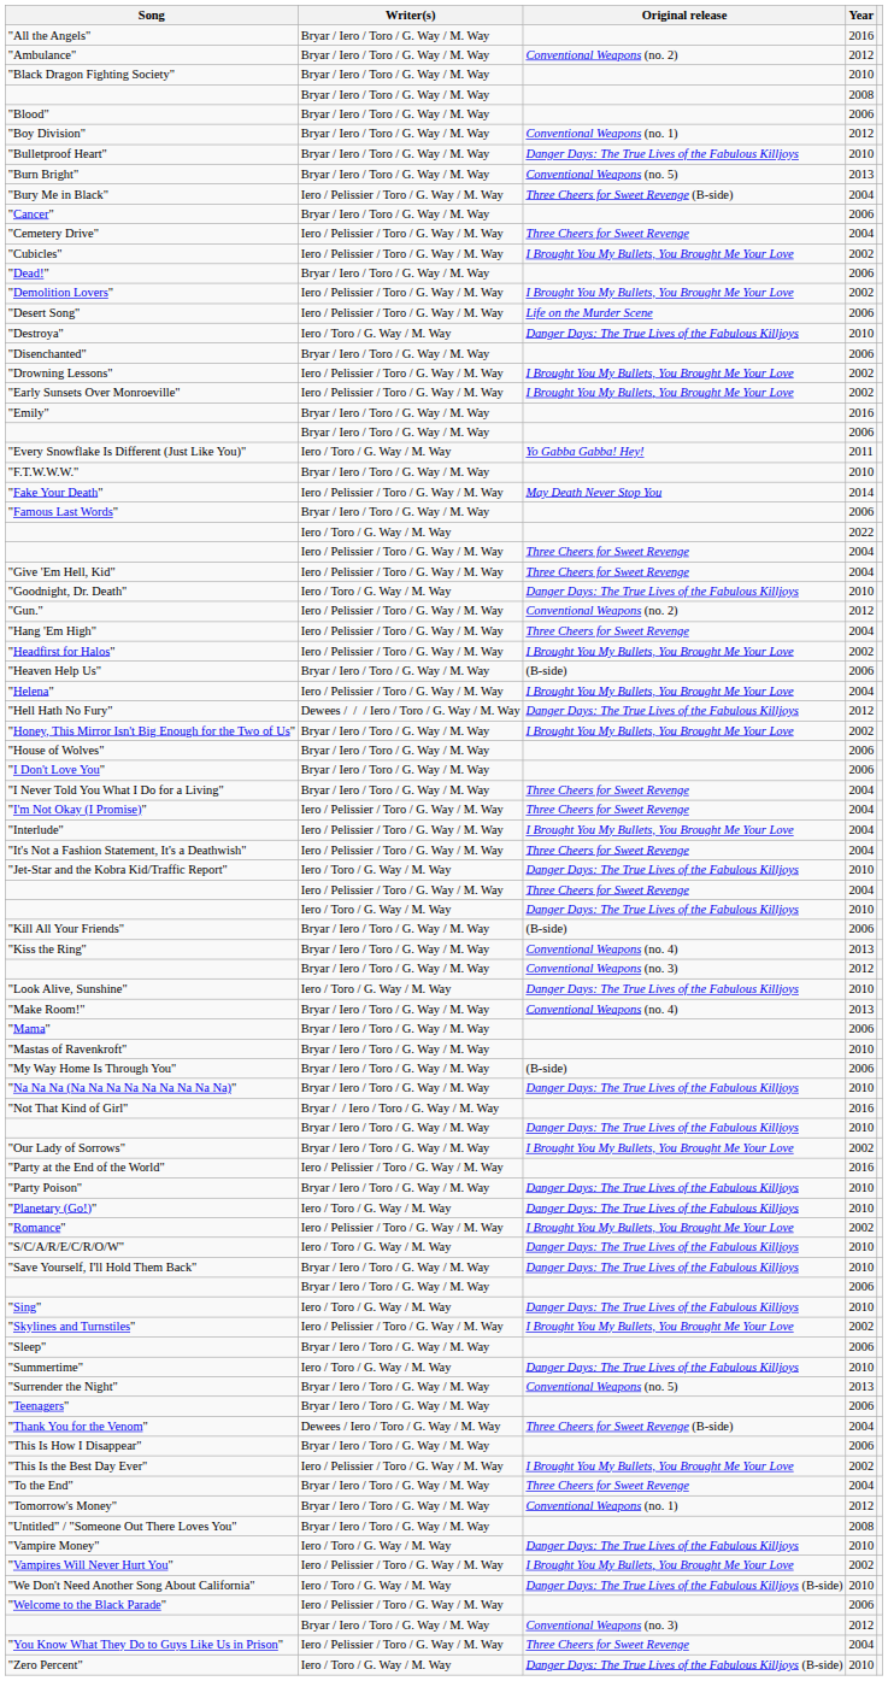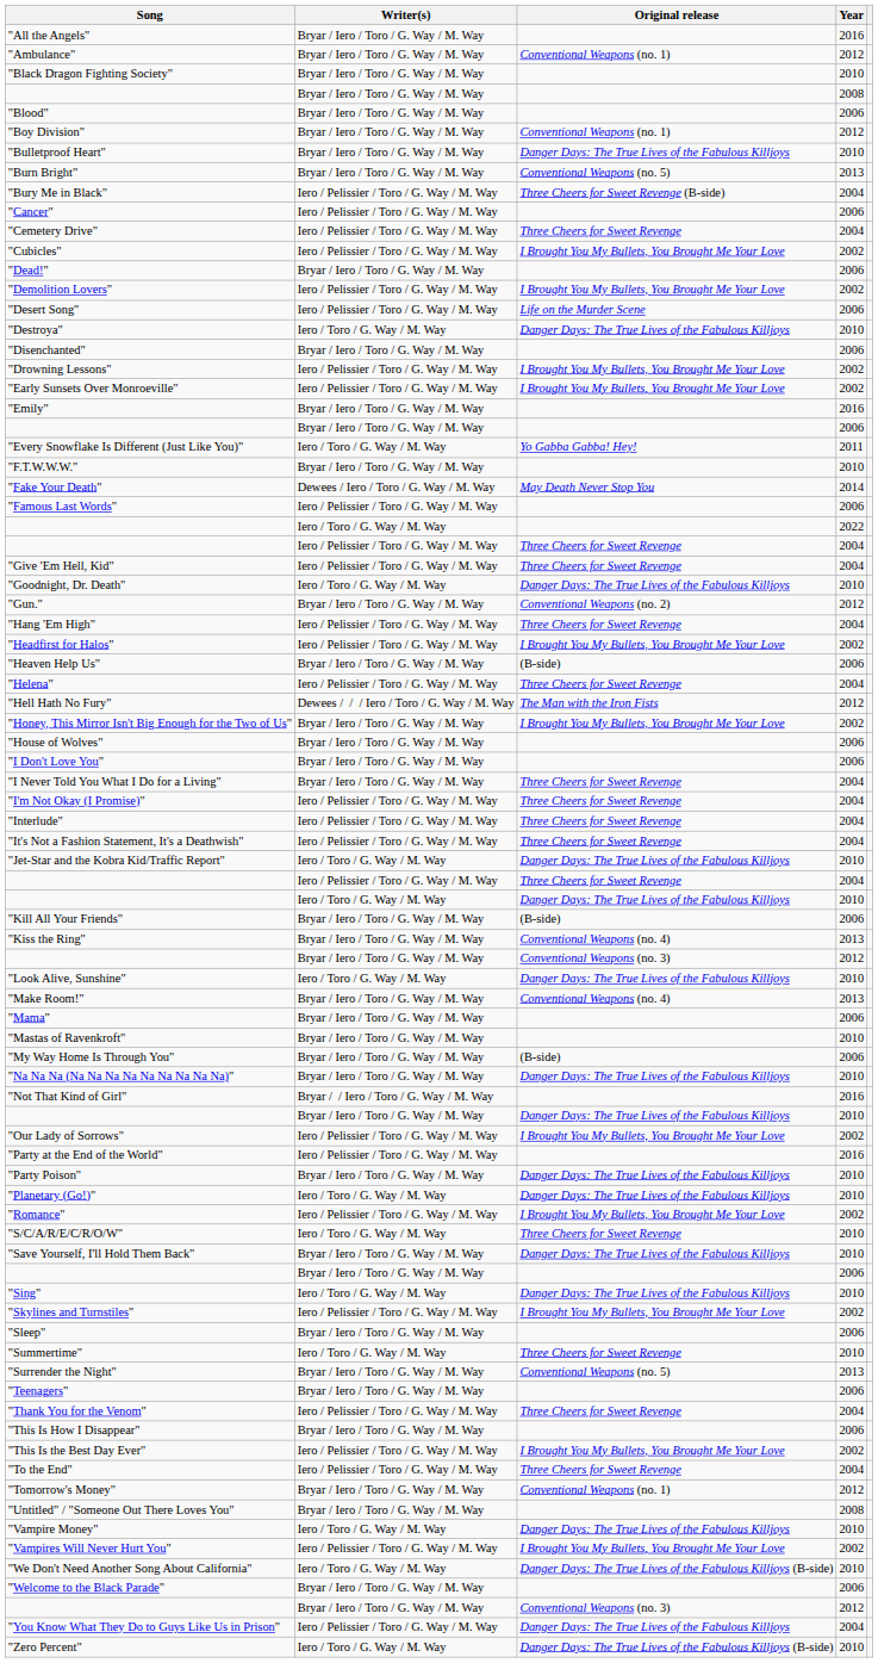 <table class="wikitable sortable plainrowheaders">
 <tr>
 <th scope="col">Song</th>
 <th scope="col">Writer(s)</th>
 <th scope="col">Original release</th>
 <th scope="col">Year</th>
 <th scope="col" class="unsortable"></th>
 </tr>
 <tr>
 <td>"All the Angels"</td>
 <td>Bryar / Iero / Toro / G. Way / M. Way</td>
 <td></td>
 <td>2016</td>
 <td align="center"></td>
 </tr>
 <tr>
 <td>"Ambulance"</td>
 <td>Bryar / Iero / Toro / G. Way / M. Way</td>
-<td><em><a href='#'>Conventional Weapons</a></em> (no. 2)</td>
+<td><em><a href='#'>Conventional Weapons</a></em> (no. 1)</td>
 <td>2012</td>
 <td align="center"></td>
 </tr>
 <tr>
 <td>"Black Dragon Fighting Society"</td>
 <td>Bryar / Iero / Toro / G. Way / M. Way</td>
 <td></td>
 <td>2010</td>
 <td align="center"></td>
 </tr>
 <tr>
 <td></td>
 <td>Bryar / Iero / Toro / G. Way / M. Way</td>
 <td></td>
 <td>2008</td>
 <td align="center"></td>
 </tr>
 <tr>
 <td>"Blood"</td>
 <td>Bryar / Iero / Toro / G. Way / M. Way</td>
 <td></td>
 <td>2006</td>
 <td align="center"></td>
 </tr>
 <tr>
 <td>"Boy Division"</td>
 <td>Bryar / Iero / Toro / G. Way / M. Way</td>
 <td><em><a href='#'>Conventional Weapons</a></em> (no. 1)</td>
 <td>2012</td>
 <td align="center"></td>
 </tr>
 <tr>
 <td>"Bulletproof Heart"</td>
 <td>Bryar / Iero / Toro / G. Way / M. Way</td>
 <td><em><a href='#'>Danger Days: The True Lives of the Fabulous Killjoys</a></em></td>
 <td>2010</td>
 <td align="center"></td>
 </tr>
 <tr>
 <td>"Burn Bright"</td>
 <td>Bryar / Iero / Toro / G. Way / M. Way</td>
 <td><em><a href='#'>Conventional Weapons</a></em> (no. 5)</td>
 <td>2013</td>
 <td align="center"></td>
 </tr>
 <tr>
 <td>"Bury Me in Black"</td>
 <td>Iero / Pelissier / Toro / G. Way / M. Way</td>
 <td><em><a href='#'>Three Cheers for Sweet Revenge</a></em> (B-side)</td>
 <td>2004</td>
 <td align="center"></td>
 </tr>
 <tr>
 <td>"<a href='#'>Cancer</a>"</td>
-<td>Bryar / Iero / Toro / G. Way / M. Way</td>
+<td>Iero / Pelissier / Toro / G. Way / M. Way</td>
 <td></td>
 <td>2006</td>
 <td align="center"></td>
 </tr>
 <tr>
 <td>"Cemetery Drive"</td>
 <td>Iero / Pelissier / Toro / G. Way / M. Way</td>
 <td><em><a href='#'>Three Cheers for Sweet Revenge</a></em></td>
 <td>2004</td>
 <td align="center"></td>
 </tr>
 <tr>
 <td>"Cubicles"</td>
 <td>Iero / Pelissier / Toro / G. Way / M. Way</td>
 <td><em><a href='#'>I Brought You My Bullets, You Brought Me Your Love</a></em></td>
 <td>2002</td>
 <td align="center"></td>
 </tr>
 <tr>
 <td>"<a href='#'>Dead!</a>"</td>
 <td>Bryar / Iero / Toro / G. Way / M. Way</td>
 <td></td>
 <td>2006</td>
 <td align="center"></td>
 </tr>
 <tr>
 <td>"<a href='#'>Demolition Lovers</a>"</td>
 <td>Iero / Pelissier / Toro / G. Way / M. Way</td>
 <td><em><a href='#'>I Brought You My Bullets, You Brought Me Your Love</a></em></td>
 <td>2002</td>
 <td align="center"></td>
 </tr>
 <tr>
 <td>"Desert Song"</td>
 <td>Iero / Pelissier / Toro / G. Way / M. Way</td>
 <td><em><a href='#'>Life on the Murder Scene</a></em></td>
 <td>2006</td>
 <td align="center"></td>
 </tr>
 <tr>
 <td>"Destroya"</td>
 <td>Iero / Toro / G. Way / M. Way</td>
 <td><em><a href='#'>Danger Days: The True Lives of the Fabulous Killjoys</a></em></td>
 <td>2010</td>
 <td align="center"></td>
 </tr>
 <tr>
 <td>"Disenchanted"</td>
 <td>Bryar / Iero / Toro / G. Way / M. Way</td>
 <td></td>
 <td>2006</td>
 <td align="center"></td>
 </tr>
 <tr>
 <td>"Drowning Lessons"</td>
 <td>Iero / Pelissier / Toro / G. Way / M. Way</td>
 <td><em><a href='#'>I Brought You My Bullets, You Brought Me Your Love</a></em></td>
 <td>2002</td>
 <td align="center"></td>
 </tr>
 <tr>
 <td>"Early Sunsets Over Monroeville"</td>
 <td>Iero / Pelissier / Toro / G. Way / M. Way</td>
 <td><em><a href='#'>I Brought You My Bullets, You Brought Me Your Love</a></em></td>
 <td>2002</td>
 <td align="center"></td>
 </tr>
 <tr>
 <td>"Emily"</td>
 <td>Bryar / Iero / Toro / G. Way / M. Way</td>
 <td></td>
 <td>2016</td>
 <td align="center"></td>
 </tr>
 <tr>
 <td></td>
 <td>Bryar / Iero / Toro / G. Way / M. Way</td>
 <td></td>
 <td>2006</td>
 <td align="center"></td>
 </tr>
 <tr>
 <td>"Every Snowflake Is Different (Just Like You)"</td>
 <td>Iero / Toro / G. Way / M. Way</td>
 <td><em><a href='#'>Yo Gabba Gabba! Hey!</a></em></td>
 <td>2011</td>
 <td align="center"></td>
 </tr>
 <tr>
 <td>"F.T.W.W.W."</td>
 <td>Bryar / Iero / Toro / G. Way / M. Way</td>
 <td></td>
 <td>2010</td>
 <td align="center"></td>
 </tr>
 <tr>
 <td>"<a href='#'>Fake Your Death</a>"</td>
-<td>Iero / Pelissier / Toro / G. Way / M. Way</td>
+<td>Dewees / Iero / Toro / G. Way / M. Way</td>
 <td><em><a href='#'>May Death Never Stop You</a></em></td>
 <td>2014</td>
 <td align="center"></td>
 </tr>
 <tr>
 <td>"<a href='#'>Famous Last Words</a>"</td>
-<td>Bryar / Iero / Toro / G. Way / M. Way</td>
+<td>Iero / Pelissier / Toro / G. Way / M. Way</td>
 <td></td>
 <td>2006</td>
 <td align="center"></td>
 </tr>
 <tr>
 <td></td>
 <td>Iero / Toro / G. Way / M. Way</td>
 <td></td>
 <td>2022</td>
 <td align="center"></td>
 </tr>
 <tr>
 <td></td>
 <td>Iero / Pelissier / Toro / G. Way / M. Way</td>
 <td><em><a href='#'>Three Cheers for Sweet Revenge</a></em></td>
 <td>2004</td>
 <td align="center"></td>
 </tr>
 <tr>
 <td>"Give 'Em Hell, Kid"</td>
 <td>Iero / Pelissier / Toro / G. Way / M. Way</td>
 <td><em><a href='#'>Three Cheers for Sweet Revenge</a></em></td>
 <td>2004</td>
 <td align="center"></td>
 </tr>
 <tr>
 <td>"Goodnight, Dr. Death"</td>
 <td>Iero / Toro / G. Way / M. Way</td>
 <td><em><a href='#'>Danger Days: The True Lives of the Fabulous Killjoys</a></em></td>
 <td>2010</td>
 <td align="center"></td>
 </tr>
 <tr>
 <td>"Gun."</td>
-<td>Iero / Pelissier / Toro / G. Way / M. Way</td>
+<td>Bryar / Iero / Toro / G. Way / M. Way</td>
 <td><em><a href='#'>Conventional Weapons</a></em> (no. 2)</td>
 <td>2012</td>
 <td align="center"></td>
 </tr>
 <tr>
 <td>"Hang 'Em High"</td>
 <td>Iero / Pelissier / Toro / G. Way / M. Way</td>
 <td><em><a href='#'>Three Cheers for Sweet Revenge</a></em></td>
 <td>2004</td>
 <td align="center"></td>
 </tr>
 <tr>
 <td>"<a href='#'>Headfirst for Halos</a>"</td>
 <td>Iero / Pelissier / Toro / G. Way / M. Way</td>
 <td><em><a href='#'>I Brought You My Bullets, You Brought Me Your Love</a></em></td>
 <td>2002</td>
 <td align="center"></td>
 </tr>
 <tr>
 <td>"Heaven Help Us"</td>
 <td>Bryar / Iero / Toro / G. Way / M. Way</td>
 <td> (B-side)</td>
 <td>2006</td>
 <td align="center"></td>
 </tr>
 <tr>
 <td>"<a href='#'>Helena</a>"</td>
 <td>Iero / Pelissier / Toro / G. Way / M. Way</td>
-<td><em><a href='#'>I Brought You My Bullets, You Brought Me Your Love</a></em></td>
+<td><em><a href='#'>Three Cheers for Sweet Revenge</a></em></td>
 <td>2004</td>
 <td align="center"></td>
 </tr>
 <tr>
 <td>"Hell Hath No Fury"</td>
 <td>Dewees /  /  / Iero / Toro / G. Way / M. Way</td>
-<td><em><a href='#'>Danger Days: The True Lives of the Fabulous Killjoys</a></em></td>
+<td><em><a href='#'>The Man with the Iron Fists</a></em></td>
 <td>2012</td>
 <td align="center"></td>
 </tr>
 <tr>
 <td>"<a href='#'>Honey, This Mirror Isn't Big Enough for the Two of Us</a>"</td>
 <td>Bryar / Iero / Toro / G. Way / M. Way</td>
 <td><em><a href='#'>I Brought You My Bullets, You Brought Me Your Love</a></em></td>
 <td>2002</td>
 <td align="center"></td>
 </tr>
 <tr>
 <td>"House of Wolves"</td>
 <td>Bryar / Iero / Toro / G. Way / M. Way</td>
 <td></td>
 <td>2006</td>
 <td align="center"></td>
 </tr>
 <tr>
 <td>"<a href='#'>I Don't Love You</a>"</td>
 <td>Bryar / Iero / Toro / G. Way / M. Way</td>
 <td></td>
 <td>2006</td>
 <td align="center"></td>
 </tr>
 <tr>
 <td>"I Never Told You What I Do for a Living"</td>
 <td>Bryar / Iero / Toro / G. Way / M. Way</td>
 <td><em><a href='#'>Three Cheers for Sweet Revenge</a></em></td>
 <td>2004</td>
 <td align="center"></td>
 </tr>
 <tr>
 <td>"<a href='#'>I'm Not Okay (I Promise)</a>"</td>
 <td>Iero / Pelissier / Toro / G. Way / M. Way</td>
 <td><em><a href='#'>Three Cheers for Sweet Revenge</a></em></td>
 <td>2004</td>
 <td align="center"></td>
 </tr>
 <tr>
 <td>"Interlude"</td>
 <td>Iero / Pelissier / Toro / G. Way / M. Way</td>
-<td><em><a href='#'>I Brought You My Bullets, You Brought Me Your Love</a></em></td>
+<td><em><a href='#'>Three Cheers for Sweet Revenge</a></em></td>
 <td>2004</td>
 <td align="center"></td>
 </tr>
 <tr>
 <td>"It's Not a Fashion Statement, It's a Deathwish"</td>
 <td>Iero / Pelissier / Toro / G. Way / M. Way</td>
 <td><em><a href='#'>Three Cheers for Sweet Revenge</a></em></td>
 <td>2004</td>
 <td align="center"></td>
 </tr>
 <tr>
 <td>"Jet-Star and the Kobra Kid/Traffic Report"</td>
 <td>Iero / Toro / G. Way / M. Way</td>
 <td><em><a href='#'>Danger Days: The True Lives of the Fabulous Killjoys</a></em></td>
 <td>2010</td>
 <td align="center"></td>
 </tr>
 <tr>
 <td></td>
 <td>Iero / Pelissier / Toro / G. Way / M. Way</td>
 <td><em><a href='#'>Three Cheers for Sweet Revenge</a></em></td>
 <td>2004</td>
 <td align="center"></td>
 </tr>
 <tr>
 <td></td>
 <td>Iero / Toro / G. Way / M. Way</td>
 <td><em><a href='#'>Danger Days: The True Lives of the Fabulous Killjoys</a></em></td>
 <td>2010</td>
 <td align="center"></td>
 </tr>
 <tr>
 <td>"Kill All Your Friends"</td>
 <td>Bryar / Iero / Toro / G. Way / M. Way</td>
 <td> (B-side)</td>
 <td>2006</td>
 <td align="center"></td>
 </tr>
 <tr>
 <td>"Kiss the Ring"</td>
 <td>Bryar / Iero / Toro / G. Way / M. Way</td>
 <td><em><a href='#'>Conventional Weapons</a></em> (no. 4)</td>
 <td>2013</td>
 <td align="center"></td>
 </tr>
 <tr>
 <td></td>
 <td>Bryar / Iero / Toro / G. Way / M. Way</td>
 <td><em><a href='#'>Conventional Weapons</a></em> (no. 3)</td>
 <td>2012</td>
 <td align="center"></td>
 </tr>
 <tr>
 <td>"Look Alive, Sunshine"</td>
 <td>Iero / Toro / G. Way / M. Way</td>
 <td><em><a href='#'>Danger Days: The True Lives of the Fabulous Killjoys</a></em></td>
 <td>2010</td>
 <td align="center"></td>
 </tr>
 <tr>
 <td>"Make Room!"</td>
 <td>Bryar / Iero / Toro / G. Way / M. Way</td>
 <td><em><a href='#'>Conventional Weapons</a></em> (no. 4)</td>
 <td>2013</td>
 <td align="center"></td>
 </tr>
 <tr>
 <td>"<a href='#'>Mama</a>"</td>
 <td>Bryar / Iero / Toro / G. Way / M. Way</td>
 <td></td>
 <td>2006</td>
 <td align="center"></td>
 </tr>
 <tr>
 <td>"Mastas of Ravenkroft"</td>
 <td>Bryar / Iero / Toro / G. Way / M. Way</td>
 <td></td>
 <td>2010</td>
 <td align="center"></td>
 </tr>
 <tr>
 <td>"My Way Home Is Through You"</td>
 <td>Bryar / Iero / Toro / G. Way / M. Way</td>
 <td> (B-side)</td>
 <td>2006</td>
 <td align="center"></td>
 </tr>
 <tr>
 <td>"<a href='#'>Na Na Na (Na Na Na Na Na Na Na Na Na)</a>"</td>
 <td>Bryar / Iero / Toro / G. Way / M. Way</td>
 <td><em><a href='#'>Danger Days: The True Lives of the Fabulous Killjoys</a></em></td>
 <td>2010</td>
 <td align="center"></td>
 </tr>
 <tr>
 <td>"Not That Kind of Girl"</td>
 <td>Bryar /  / Iero / Toro / G. Way / M. Way</td>
 <td></td>
 <td>2016</td>
 <td align="center"></td>
 </tr>
 <tr>
 <td></td>
 <td>Bryar / Iero / Toro / G. Way / M. Way</td>
 <td><em><a href='#'>Danger Days: The True Lives of the Fabulous Killjoys</a></em></td>
 <td>2010</td>
 <td align="center"></td>
 </tr>
 <tr>
 <td>"Our Lady of Sorrows"</td>
-<td>Bryar / Iero / Toro / G. Way / M. Way</td>
+<td>Iero / Pelissier / Toro / G. Way / M. Way</td>
 <td><em><a href='#'>I Brought You My Bullets, You Brought Me Your Love</a></em></td>
 <td>2002</td>
 <td align="center"></td>
 </tr>
 <tr>
 <td>"Party at the End of the World"</td>
 <td>Iero / Pelissier / Toro / G. Way / M. Way</td>
 <td></td>
 <td>2016</td>
 <td align="center"></td>
 </tr>
 <tr>
 <td>"Party Poison"</td>
 <td>Bryar / Iero / Toro / G. Way / M. Way</td>
 <td><em><a href='#'>Danger Days: The True Lives of the Fabulous Killjoys</a></em></td>
 <td>2010</td>
 <td align="center"></td>
 </tr>
 <tr>
 <td>"<a href='#'>Planetary (Go!)</a>"</td>
 <td>Iero / Toro / G. Way / M. Way</td>
 <td><em><a href='#'>Danger Days: The True Lives of the Fabulous Killjoys</a></em></td>
 <td>2010</td>
 <td align="center"></td>
 </tr>
 <tr>
 <td>"<a href='#'>Romance</a>"</td>
 <td>Iero / Pelissier / Toro / G. Way / M. Way</td>
 <td><em><a href='#'>I Brought You My Bullets, You Brought Me Your Love</a></em></td>
 <td>2002</td>
 <td align="center"></td>
 </tr>
 <tr>
 <td>"S/C/A/R/E/C/R/O/W"</td>
 <td>Iero / Toro / G. Way / M. Way</td>
-<td><em><a href='#'>Danger Days: The True Lives of the Fabulous Killjoys</a></em></td>
+<td><em><a href='#'>Three Cheers for Sweet Revenge</a></em></td>
 <td>2010</td>
 <td align="center"></td>
 </tr>
 <tr>
 <td>"Save Yourself, I'll Hold Them Back"</td>
 <td>Bryar / Iero / Toro / G. Way / M. Way</td>
 <td><em><a href='#'>Danger Days: The True Lives of the Fabulous Killjoys</a></em></td>
 <td>2010</td>
 <td align="center"></td>
 </tr>
 <tr>
 <td></td>
 <td>Bryar / Iero / Toro / G. Way / M. Way</td>
 <td></td>
 <td>2006</td>
 <td align="center"></td>
 </tr>
 <tr>
 <td>"<a href='#'>Sing</a>"</td>
 <td>Iero / Toro / G. Way / M. Way</td>
 <td><em><a href='#'>Danger Days: The True Lives of the Fabulous Killjoys</a></em></td>
 <td>2010</td>
 <td align="center"></td>
 </tr>
 <tr>
 <td>"<a href='#'>Skylines and Turnstiles</a>"</td>
 <td>Iero / Pelissier / Toro / G. Way / M. Way</td>
 <td><em><a href='#'>I Brought You My Bullets, You Brought Me Your Love</a></em></td>
 <td>2002</td>
 <td align="center"></td>
 </tr>
 <tr>
 <td>"Sleep"</td>
 <td>Bryar / Iero / Toro / G. Way / M. Way</td>
 <td></td>
 <td>2006</td>
 <td align="center"></td>
 </tr>
 <tr>
 <td>"Summertime"</td>
 <td>Iero / Toro / G. Way / M. Way</td>
-<td><em><a href='#'>Danger Days: The True Lives of the Fabulous Killjoys</a></em></td>
+<td><em><a href='#'>Three Cheers for Sweet Revenge</a></em></td>
 <td>2010</td>
 <td align="center"></td>
 </tr>
 <tr>
 <td>"Surrender the Night"</td>
 <td>Bryar / Iero / Toro / G. Way / M. Way</td>
 <td><em><a href='#'>Conventional Weapons</a></em> (no. 5)</td>
 <td>2013</td>
 <td align="center"></td>
 </tr>
 <tr>
 <td>"<a href='#'>Teenagers</a>"</td>
 <td>Bryar / Iero / Toro / G. Way / M. Way</td>
 <td></td>
 <td>2006</td>
 <td align="center"></td>
 </tr>
 <tr>
 <td>"<a href='#'>Thank You for the Venom</a>"</td>
-<td>Dewees / Iero / Toro / G. Way / M. Way</td>
-<td><em><a href='#'>Three Cheers for Sweet Revenge</a></em> (B-side)</td>
+<td>Iero / Pelissier / Toro / G. Way / M. Way</td>
+<td><em><a href='#'>Three Cheers for Sweet Revenge</a></em></td>
 <td>2004</td>
 <td align="center"></td>
 </tr>
 <tr>
 <td>"This Is How I Disappear"</td>
 <td>Bryar / Iero / Toro / G. Way / M. Way</td>
 <td></td>
 <td>2006</td>
 <td align="center"></td>
 </tr>
 <tr>
 <td>"This Is the Best Day Ever"</td>
 <td>Iero / Pelissier / Toro / G. Way / M. Way</td>
 <td><em><a href='#'>I Brought You My Bullets, You Brought Me Your Love</a></em></td>
 <td>2002</td>
 <td align="center"></td>
 </tr>
 <tr>
 <td>"To the End"</td>
-<td>Bryar / Iero / Toro / G. Way / M. Way</td>
+<td>Iero / Pelissier / Toro / G. Way / M. Way</td>
 <td><em><a href='#'>Three Cheers for Sweet Revenge</a></em></td>
 <td>2004</td>
 <td align="center"></td>
 </tr>
 <tr>
 <td>"Tomorrow's Money"</td>
 <td>Bryar / Iero / Toro / G. Way / M. Way</td>
 <td><em><a href='#'>Conventional Weapons</a></em> (no. 1)</td>
 <td>2012</td>
 <td align="center"></td>
 </tr>
 <tr>
 <td>"Untitled" / "Someone Out There Loves You"</td>
 <td>Bryar / Iero / Toro / G. Way / M. Way</td>
 <td></td>
 <td>2008</td>
 <td align="center"></td>
 </tr>
 <tr>
 <td>"Vampire Money"</td>
 <td>Iero / Toro / G. Way / M. Way</td>
 <td><em><a href='#'>Danger Days: The True Lives of the Fabulous Killjoys</a></em></td>
 <td>2010</td>
 <td align="center"></td>
 </tr>
 <tr>
 <td>"<a href='#'>Vampires Will Never Hurt You</a>"</td>
 <td>Iero / Pelissier / Toro / G. Way / M. Way</td>
 <td><em><a href='#'>I Brought You My Bullets, You Brought Me Your Love</a></em></td>
 <td>2002</td>
 <td align="center"></td>
 </tr>
 <tr>
 <td>"We Don't Need Another Song About California"</td>
 <td>Iero / Toro / G. Way / M. Way</td>
 <td><em><a href='#'>Danger Days: The True Lives of the Fabulous Killjoys</a></em> (B-side)</td>
 <td>2010</td>
 <td align="center"></td>
 </tr>
 <tr>
 <td>"<a href='#'>Welcome to the Black Parade</a>"</td>
-<td>Iero / Pelissier / Toro / G. Way / M. Way</td>
+<td>Bryar / Iero / Toro / G. Way / M. Way</td>
 <td></td>
 <td>2006</td>
 <td align="center"></td>
 </tr>
 <tr>
 <td></td>
 <td>Bryar / Iero / Toro / G. Way / M. Way</td>
 <td><em><a href='#'>Conventional Weapons</a></em> (no. 3)</td>
 <td>2012</td>
 <td align="center"></td>
 </tr>
 <tr>
 <td>"<a href='#'>You Know What They Do to Guys Like Us in Prison</a>"</td>
 <td>Iero / Pelissier / Toro / G. Way / M. Way</td>
-<td><em><a href='#'>Three Cheers for Sweet Revenge</a></em></td>
+<td><em><a href='#'>Danger Days: The True Lives of the Fabulous Killjoys</a></em></td>
 <td>2004</td>
 <td align="center"></td>
 </tr>
 <tr>
 <td>"Zero Percent"</td>
 <td>Iero / Toro / G. Way / M. Way</td>
 <td><em><a href='#'>Danger Days: The True Lives of the Fabulous Killjoys</a></em> (B-side)</td>
 <td>2010</td>
 <td align="center"></td>
 </tr>
 </table>
